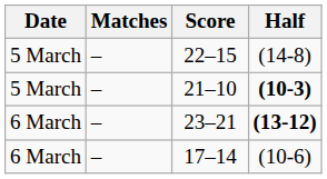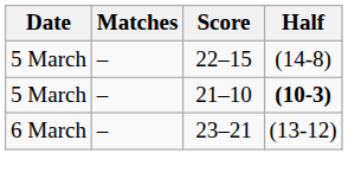 <table class="wikitable" style="text-align:center;">
 <tr>
 <th>Date</th>
 <th>Matches</th>
 <th width="50px">Score</th>
 <th>Half</th>
 </tr>
 <tr>
 <td>5 March</td>
 <td align="left"> – </td>
 <td>22–15</td>
 <td>(14-8)</td>
 </tr>
 <tr>
 <td>5 March</td>
 <td align="left"> – </td>
 <td>21–10</td>
 <td><strong>(10-3)</strong></td>
 </tr>
 <tr>
 <td>6 March</td>
 <td align="left"> – </td>
 <td>23–21</td>
-<td><strong>(13-12)</strong></td>
-</tr>
-<tr>
-<td>6 March</td>
-<td align="left"> – </td>
-<td>17–14</td>
-<td>(10-6)</td>
+<td>(13-12)</td>
 </tr>
 </table>
